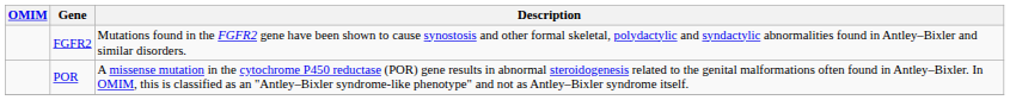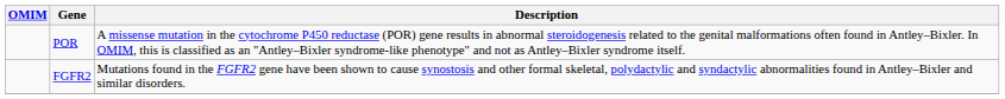 <table class="wikitable">
 <tr>
 <th><a href='#'>OMIM</a></th>
 <th>Gene</th>
 <th>Description</th>
 </tr>
 <tr>
 <td></td>
+<td><a href='#'>POR</a></td>
+<td>A <a href='#'>missense mutation</a> in the <a href='#'>cytochrome P450 reductase</a> (POR) gene results in abnormal <a href='#'>steroidogenesis</a> related to the genital malformations often found in Antley–Bixler. In <a href='#'>OMIM</a>, this is classified as an "Antley–Bixler syndrome-like phenotype" and not as Antley–Bixler syndrome itself.</td>
+</tr>
+<tr>
+<td></td>
 <td><a href='#'>FGFR2</a></td>
 <td>Mutations found in the <a href='#'><em>FGFR2</em></a> gene have been shown to cause <a href='#'>synostosis</a> and other formal skeletal, <a href='#'>polydactylic</a> and <a href='#'>syndactylic</a> abnormalities found in Antley–Bixler and similar disorders.</td>
 </tr>
 <tr>
-<td></td>
-<td><a href='#'>POR</a></td>
-<td>A <a href='#'>missense mutation</a> in the <a href='#'>cytochrome P450 reductase</a> (POR) gene results in abnormal <a href='#'>steroidogenesis</a> related to the genital malformations often found in Antley–Bixler. In <a href='#'>OMIM</a>, this is classified as an "Antley–Bixler syndrome-like phenotype" and not as Antley–Bixler syndrome itself.</td>
-</tr>
-<tr>
 </tr>
 </table>
